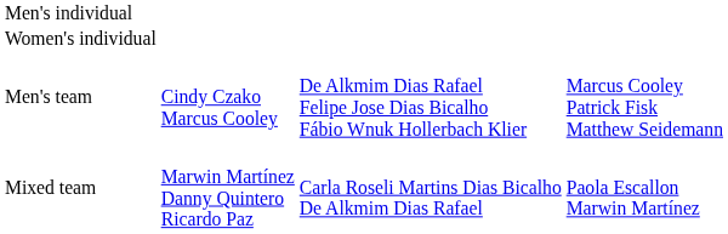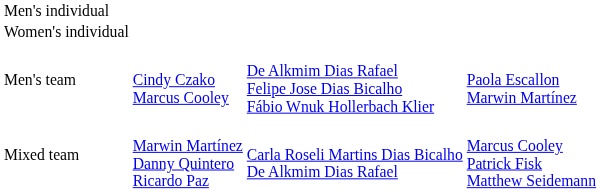 <table>
 <tr>
 <td>Men's individual</td>
 <td></td>
 <td></td>
 <td></td>
 </tr>
 <tr>
 <td>Women's individual</td>
 <td></td>
 <td></td>
 <td></td>
 </tr>
 <tr>
 <td>Men's team</td>
 <td><br><a href='#'>Cindy Czako</a><br><a href='#'>Marcus Cooley</a></td>
 <td><br><a href='#'>De Alkmim Dias Rafael</a><br><a href='#'>Felipe Jose Dias Bicalho</a><br><a href='#'>Fábio Wnuk Hollerbach Klier</a></td>
-<td><br><a href='#'>Marcus Cooley</a><br><a href='#'>Patrick Fisk</a><br><a href='#'>Matthew Seidemann</a></td>
+<td><br><a href='#'>Paola Escallon</a><br><a href='#'>Marwin Martínez</a></td>
 </tr>
 <tr>
 <td>Mixed team</td>
 <td><br><a href='#'>Marwin Martínez</a><br><a href='#'>Danny Quintero</a><br><a href='#'>Ricardo Paz</a></td>
 <td><br><a href='#'>Carla Roseli Martins Dias Bicalho</a><br><a href='#'>De Alkmim Dias Rafael</a></td>
-<td><br><a href='#'>Paola Escallon</a><br><a href='#'>Marwin Martínez</a></td>
+<td><br><a href='#'>Marcus Cooley</a><br><a href='#'>Patrick Fisk</a><br><a href='#'>Matthew Seidemann</a></td>
 </tr>
 </table>
